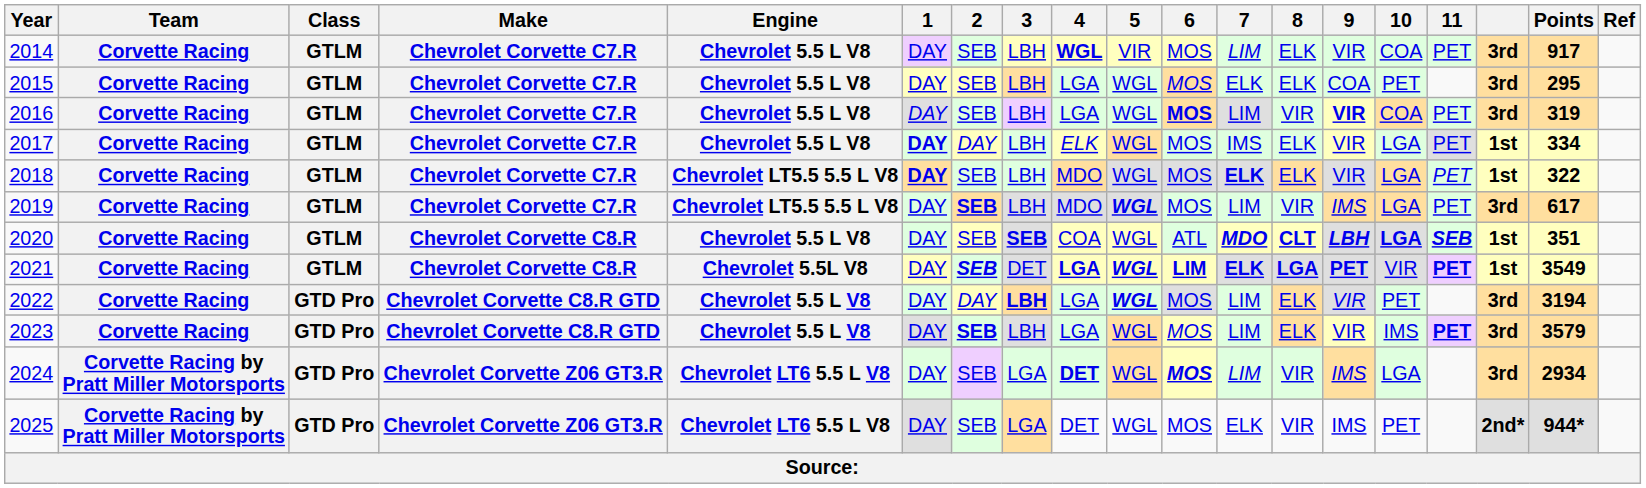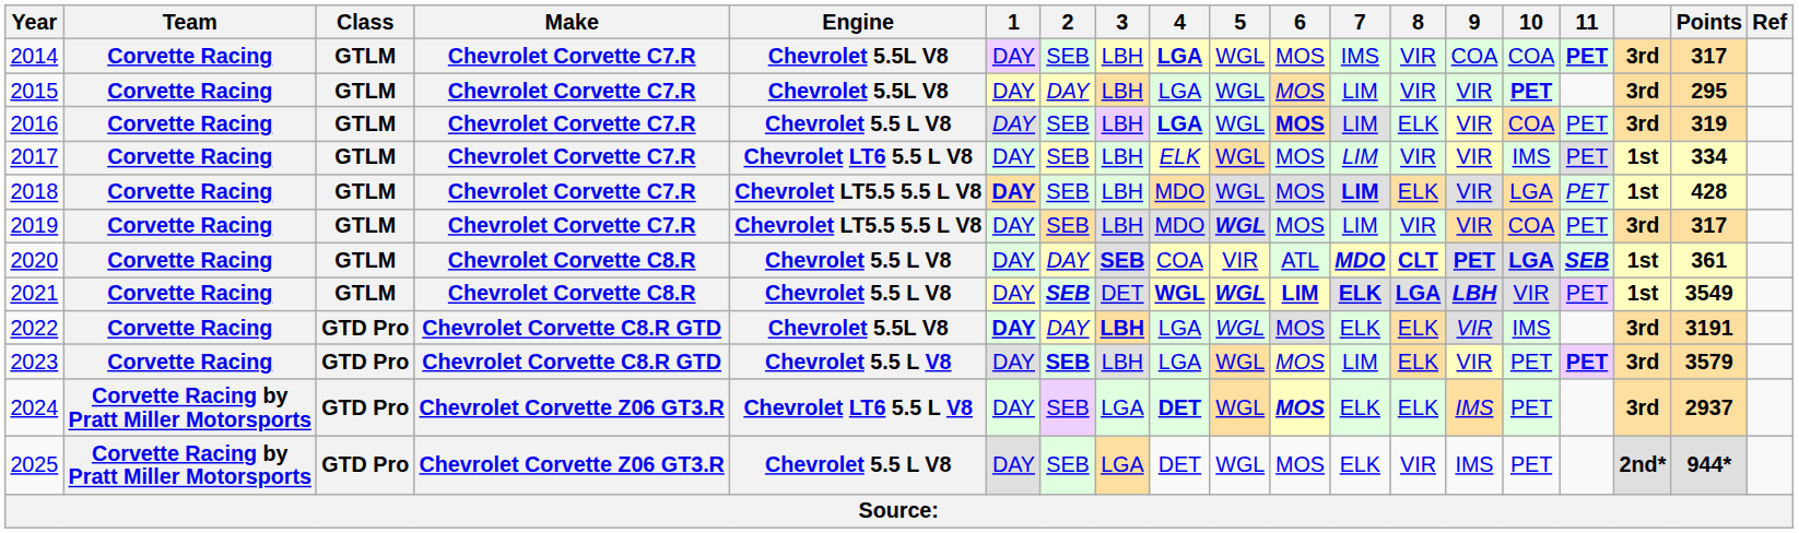 <table class="wikitable" style="text-align:center; font-size:85%">
 <tr>
 <th>Year</th>
 <th>Team</th>
 <th>Class</th>
 <th>Make</th>
 <th>Engine</th>
 <th>1</th>
 <th>2</th>
 <th>3</th>
 <th>4</th>
 <th>5</th>
 <th>6</th>
 <th>7</th>
 <th>8</th>
 <th>9</th>
 <th>10</th>
 <th>11</th>
 <th></th>
 <th>Points</th>
 <th>Ref</th>
 </tr>
 <tr>
 <td><a href='#'>2014</a></td>
 <th nowrap><a href='#'>Corvette Racing</a></th>
 <th>GTLM</th>
 <th nowrap><a href='#'>Chevrolet Corvette C7.R</a></th>
-<th nowrap><a href='#'>Chevrolet</a> 5.5 L V8</th>
+<th nowrap><a href='#'>Chevrolet</a> 5.5L V8</th>
 <td style="background:#EFCFFF;"><a href='#'>DAY</a><br></td>
 <td style="background:#DFFFDF;"><a href='#'>SEB</a><br></td>
 <td style="background:#FFFFBF;"><a href='#'>LBH</a><br></td>
-<td style="background:#FFFFBF;"><strong><a href='#'>WGL</a></strong><br></td>
-<td style="background:#FFFFBF;"><a href='#'>VIR</a><br></td>
+<td style="background:#FFFFBF;"><strong><a href='#'>LGA</a></strong><br></td>
+<td style="background:#FFFFBF;"><a href='#'>WGL</a><br></td>
 <td style="background:#FFFFBF;"><a href='#'>MOS</a><br></td>
-<td style="background:#DFFFDF;"><em><a href='#'>LIM</a></em><br></td>
-<td style="background:#DFFFDF;"><a href='#'>ELK</a><br></td>
+<td style="background:#DFFFDF;"><a href='#'>IMS</a><br></td>
 <td style="background:#DFFFDF;"><a href='#'>VIR</a><br></td>
 <td style="background:#DFFFDF;"><a href='#'>COA</a><br></td>
-<td style="background:#DFFFDF;"><a href='#'>PET</a><br></td>
+<td style="background:#DFFFDF;"><a href='#'>COA</a><br></td>
+<td style="background:#DFFFDF;"><strong><a href='#'>PET</a><br></strong></td>
 <th style="background:#FFDF9F;">3rd</th>
-<th style="background:#FFDF9F;">917</th>
+<th style="background:#FFDF9F;">317</th>
 <td></td>
 </tr>
 <tr>
 <td><a href='#'>2015</a></td>
 <th nowrap><a href='#'>Corvette Racing</a></th>
 <th>GTLM</th>
 <th nowrap><a href='#'>Chevrolet Corvette C7.R</a></th>
-<th nowrap><a href='#'>Chevrolet</a> 5.5 L V8</th>
+<th nowrap><a href='#'>Chevrolet</a> 5.5L V8</th>
 <td style="background:#FFFFBF;"><a href='#'>DAY</a><br></td>
-<td style="background:#FFFFBF;"><a href='#'>SEB</a><br></td>
+<td style="background:#FFFFBF;"><em><a href='#'>DAY</a></em><br></td>
 <td style="background:#FFDF9F;"><a href='#'>LBH</a><br></td>
 <td style="background:#DFFFDF;"><a href='#'>LGA</a><br></td>
 <td style="background:#DFFFDF;"><a href='#'>WGL</a><br></td>
 <td style="background:#FFDF9F;"><em><a href='#'>MOS</a></em><br></td>
-<td style="background:#DFFFDF;"><a href='#'>ELK</a><br></td>
-<td style="background:#DFFFDF;"><a href='#'>ELK</a><br></td>
-<td style="background:#DFFFDF;"><a href='#'>COA</a><br></td>
-<td style="background:#DFFFDF;"><a href='#'>PET</a><br></td>
+<td style="background:#DFFFDF;"><a href='#'>LIM</a><br></td>
+<td style="background:#DFFFDF;"><a href='#'>VIR</a><br></td>
+<td style="background:#DFFFDF;"><a href='#'>VIR</a><br></td>
+<td style="background:#DFFFDF;"><strong><a href='#'>PET</a><br></strong></td>
 <td></td>
 <th style="background:#FFDF9F;">3rd</th>
 <th style="background:#FFDF9F;">295</th>
 <td></td>
 </tr>
 <tr>
 <td><a href='#'>2016</a></td>
 <th nowrap><a href='#'>Corvette Racing</a></th>
 <th>GTLM</th>
 <th nowrap><a href='#'>Chevrolet Corvette C7.R</a></th>
 <th nowrap><a href='#'>Chevrolet</a> 5.5 L V8</th>
 <td style="background:#DFDFDF;"><em><a href='#'>DAY</a></em><br></td>
 <td style="background:#DFFFDF;"><a href='#'>SEB</a><br></td>
 <td style="background:#EFCFFF;"><a href='#'>LBH</a><br></td>
-<td style="background:#DFFFDF;"><a href='#'>LGA</a><br></td>
+<td style="background:#DFFFDF;"><strong><a href='#'>LGA</a><br></strong></td>
 <td style="background:#DFFFDF;"><a href='#'>WGL</a><br></td>
 <td style="background:#FFDF9F;"><strong><a href='#'>MOS</a></strong><br></td>
 <td style="background:#DFDFDF;"><a href='#'>LIM</a><br></td>
-<td style="background:#DFFFDF;"><a href='#'>VIR</a><br></td>
-<td style="background:#FFFFBF;"><strong><a href='#'>VIR</a><br></strong></td>
+<td style="background:#DFFFDF;"><a href='#'>ELK</a><br></td>
+<td style="background:#FFFFBF;"><a href='#'>VIR</a><br></td>
 <td style="background:#FFDF9F;"><a href='#'>COA</a><br></td>
 <td style="background:#DFFFDF;"><a href='#'>PET</a><br></td>
 <th style="background:#FFDF9F;">3rd</th>
 <th style="background:#FFDF9F;">319</th>
 <td></td>
 </tr>
 <tr>
 <td><a href='#'>2017</a></td>
 <th nowrap><a href='#'>Corvette Racing</a></th>
 <th>GTLM</th>
 <th nowrap><a href='#'>Chevrolet Corvette C7.R</a></th>
-<th nowrap><a href='#'>Chevrolet</a> 5.5 L V8</th>
-<td style="background:#DFFFDF;"><strong><a href='#'>DAY</a><br></strong></td>
-<td style="background:#FFFFBF;"><em><a href='#'>DAY</a></em><br></td>
+<th><a href='#'>Chevrolet</a> <a href='#'>LT6</a> 5.5 L V8</th>
+<td style="background:#DFFFDF;"><a href='#'>DAY</a><br></td>
+<td style="background:#FFFFBF;"><a href='#'>SEB</a><br></td>
 <td style="background:#DFFFDF;"><a href='#'>LBH</a><br></td>
 <td style="background:#FFFFBF;"><em><a href='#'>ELK</a></em><br></td>
 <td style="background:#FFDF9F;"><a href='#'>WGL</a><br></td>
 <td style="background:#DFFFDF;"><a href='#'>MOS</a><br></td>
+<td style="background:#DFFFDF;"><em><a href='#'>LIM</a></em><br></td>
+<td style="background:#DFFFDF;"><a href='#'>VIR</a><br></td>
+<td style="background:#FFFFBF;"><a href='#'>VIR</a><br></td>
 <td style="background:#DFFFDF;"><a href='#'>IMS</a><br></td>
-<td style="background:#DFFFDF;"><a href='#'>ELK</a><br></td>
-<td style="background:#FFFFBF;"><a href='#'>VIR</a><br></td>
-<td style="background:#DFFFDF;"><a href='#'>LGA</a><br></td>
 <td style="background:#DFDFDF;"><a href='#'>PET</a><br></td>
 <th style="background:#FFFFBF;">1st</th>
 <th style="background:#FFFFBF;">334</th>
 <td></td>
 </tr>
 <tr>
 <td><a href='#'>2018</a></td>
 <th nowrap><a href='#'>Corvette Racing</a></th>
 <th>GTLM</th>
 <th nowrap><a href='#'>Chevrolet Corvette C7.R</a></th>
 <th nowrap><a href='#'>Chevrolet</a> LT5.5 5.5 L V8</th>
 <td style="background:#FFDF9F;"><strong><a href='#'>DAY</a></strong><br></td>
 <td style="background:#DFFFDF;"><a href='#'>SEB</a><br></td>
 <td style="background:#DFFFDF;"><a href='#'>LBH</a><br></td>
 <td style="background:#FFDF9F;"><a href='#'>MDO</a><br></td>
 <td style="background:#DFDFDF;"><a href='#'>WGL</a><br></td>
 <td style="background:#DFDFDF;"><a href='#'>MOS</a><br></td>
-<td style="background:#DFDFDF;"><strong><a href='#'>ELK</a></strong><br></td>
+<td style="background:#DFDFDF;"><strong><a href='#'>LIM</a></strong><br></td>
 <td style="background:#FFDF9F;"><a href='#'>ELK</a><br></td>
 <td style="background:#DFDFDF;"><a href='#'>VIR</a><br></td>
 <td style="background:#FFDF9F;"><a href='#'>LGA</a><br></td>
 <td style="background:#DFFFDF;"><em><a href='#'>PET</a></em><br></td>
 <th style="background:#FFFFBF;">1st</th>
-<th style="background:#FFFFBF;">322</th>
+<th style="background:#FFFFBF;">428</th>
 <td></td>
 </tr>
 <tr>
 <td><a href='#'>2019</a></td>
 <th nowrap><a href='#'>Corvette Racing</a></th>
 <th>GTLM</th>
 <th nowrap><a href='#'>Chevrolet Corvette C7.R</a></th>
 <th nowrap><a href='#'>Chevrolet</a> LT5.5 5.5 L V8</th>
 <td style="background:#DFFFDF;"><a href='#'>DAY</a><br></td>
-<td style="background:#FFDF9F;"><strong><a href='#'>SEB</a><br></strong></td>
+<td style="background:#FFDF9F;"><a href='#'>SEB</a><br></td>
 <td style="background:#DFDFDF;"><a href='#'>LBH</a><br></td>
 <td style="background:#DFDFDF;"><a href='#'>MDO</a><br></td>
 <td style="background:#DFDFDF;"><strong><em><a href='#'>WGL</a></em></strong><br></td>
 <td style="background:#DFFFDF;"><a href='#'>MOS</a><br></td>
 <td style="background:#DFFFDF;"><a href='#'>LIM</a><br></td>
 <td style="background:#DFFFDF;"><a href='#'>VIR</a><br></td>
-<td style="background:#FFDF9F;"><em><a href='#'>IMS</a></em><br></td>
-<td style="background:#FFDF9F;"><a href='#'>LGA</a><br></td>
+<td style="background:#FFDF9F;"><a href='#'>VIR</a><br></td>
+<td style="background:#FFDF9F;"><a href='#'>COA</a><br></td>
 <td style="background:#DFFFDF;"><a href='#'>PET</a><br></td>
 <th style="background:#FFDF9F;">3rd</th>
-<th style="background:#FFDF9F;">617</th>
+<th style="background:#FFDF9F;">317</th>
 <td></td>
 </tr>
 <tr>
 <td><a href='#'>2020</a></td>
 <th nowrap><a href='#'>Corvette Racing</a></th>
 <th>GTLM</th>
 <th nowrap><a href='#'>Chevrolet Corvette C8.R</a></th>
 <th nowrap><a href='#'>Chevrolet</a> 5.5 L V8</th>
 <td style="background:#DFFFDF;"><a href='#'>DAY</a><br></td>
-<td style="background:#FFFFBF;"><a href='#'>SEB</a><br></td>
+<td style="background:#FFFFBF;"><em><a href='#'>DAY</a></em><br></td>
 <td style="background:#DFDFDF;"><strong><a href='#'>SEB</a></strong><br></td>
 <td style="background:#FFFFBF;"><a href='#'>COA</a><br></td>
-<td style="background:#FFFFBF;"><a href='#'>WGL</a><br></td>
+<td style="background:#FFFFBF;"><a href='#'>VIR</a><br></td>
 <td style="background:#DFFFDF;"><a href='#'>ATL</a><br></td>
 <td style="background:#FFFFBF;"><strong><em><a href='#'>MDO</a></em></strong><br></td>
 <td style="background:#FFFFBF;"><strong><a href='#'>CLT</a></strong><br></td>
-<td style="background:#DFDFDF;"><strong><em><a href='#'>LBH</a></em></strong><br></td>
+<td style="background:#DFDFDF;"><strong><a href='#'>PET</a></strong><br></td>
 <td style="background:#DFDFDF;"><strong><a href='#'>LGA</a></strong><br></td>
 <td style="background:#DFFFDF;"><strong><em><a href='#'>SEB</a></em></strong><br></td>
 <th style="background:#FFFFBF;">1st</th>
-<th style="background:#FFFFBF;">351</th>
+<th style="background:#FFFFBF;">361</th>
 <td></td>
 </tr>
 <tr>
 <td><a href='#'>2021</a></td>
 <th nowrap><a href='#'>Corvette Racing</a></th>
 <th>GTLM</th>
 <th nowrap><a href='#'>Chevrolet Corvette C8.R</a></th>
-<th nowrap><a href='#'>Chevrolet</a> 5.5L V8</th>
+<th nowrap><a href='#'>Chevrolet</a> 5.5 L V8</th>
 <td style="background:#FFFFBF;"><a href='#'>DAY</a><br></td>
 <td style="background:#DFFFDF;"><strong><em><a href='#'>SEB</a></em></strong><br></td>
 <td style="background:#DFDFDF;"><a href='#'>DET</a><br></td>
-<td style="background:#FFFFBF;"><strong><a href='#'>LGA</a></strong><br></td>
+<td style="background:#FFFFBF;"><strong><a href='#'>WGL</a></strong><br></td>
 <td style="background:#FFFFBF;"><strong><em><a href='#'>WGL</a></em></strong><br></td>
 <td style="background:#FFFFBF;"><strong><a href='#'>LIM</a></strong><br></td>
 <td style="background:#DFDFDF;"><strong><a href='#'>ELK</a></strong><br></td>
 <td style="background:#DFDFDF;"><strong><a href='#'>LGA</a></strong><br></td>
-<td style="background:#DFDFDF;"><strong><a href='#'>PET</a></strong><br></td>
+<td style="background:#DFDFDF;"><strong><em><a href='#'>LBH</a></em></strong><br></td>
 <td style="background:#DFDFDF;"><a href='#'>VIR</a><br></td>
-<td style="background:#EFCFFF;"><strong><a href='#'>PET</a><br></strong></td>
+<td style="background:#EFCFFF;"><a href='#'>PET</a><br></td>
 <th style="background:#FFFFBF;">1st</th>
 <th style="background:#FFFFBF;">3549</th>
 <td></td>
 </tr>
 <tr>
 <td><a href='#'>2022</a></td>
 <th nowrap><a href='#'>Corvette Racing</a></th>
 <th nowrap>GTD Pro</th>
 <th nowrap><a href='#'>Chevrolet Corvette C8.R GTD</a></th>
-<th nowrap><a href='#'>Chevrolet</a> 5.5 L <a href='#'>V8</a></th>
-<td style="background:#DFFFDF;"><a href='#'>DAY</a><br></td>
+<th nowrap><a href='#'>Chevrolet</a> 5.5L V8</th>
+<td style="background:#DFFFDF;"><strong><a href='#'>DAY</a><br></strong></td>
 <td style="background:#FFFFBF;"><em><a href='#'>DAY</a></em><br></td>
 <td style="background:#FFDF9F;"><strong><a href='#'>LBH</a></strong><br></td>
 <td style="background:#DFFFDF;"><a href='#'>LGA</a><br></td>
-<td style="background:#DFFFDF;"><strong><em><a href='#'>WGL</a></em><br></strong></td>
+<td style="background:#DFFFDF;"><em><a href='#'>WGL</a></em><br></td>
 <td style="background:#DFDFDF;"><a href='#'>MOS</a><br></td>
-<td style="background:#DFFFDF;"><a href='#'>LIM</a><br></td>
+<td style="background:#DFFFDF;"><a href='#'>ELK</a><br></td>
 <td style="background:#FFDF9F;"><a href='#'>ELK</a><br></td>
 <td style="background:#DFDFDF;"><em><a href='#'>VIR</a></em><br></td>
-<td style="background:#DFFFDF;"><a href='#'>PET</a><br></td>
+<td style="background:#DFFFDF;"><a href='#'>IMS</a><br></td>
 <td></td>
 <th style="background:#FFDF9F;">3rd</th>
-<th style="background:#FFDF9F;">3194</th>
+<th style="background:#FFDF9F;">3191</th>
 <td></td>
 </tr>
 <tr>
 <td><a href='#'>2023</a></td>
 <th nowrap><a href='#'>Corvette Racing</a></th>
 <th nowrap>GTD Pro</th>
 <th nowrap><a href='#'>Chevrolet Corvette C8.R GTD</a></th>
 <th nowrap><a href='#'>Chevrolet</a> 5.5 L <a href='#'>V8</a></th>
 <td style="background:#DFDFDF;"><a href='#'>DAY</a><br></td>
 <td style="background:#DFFFDF;"><strong><a href='#'>SEB</a></strong><br></td>
 <td style="background:#DFDFDF;"><a href='#'>LBH</a><br></td>
 <td style="background:#DFFFDF;"><a href='#'>LGA</a><br></td>
 <td style="background:#FFDF9F;"><a href='#'>WGL</a><br></td>
 <td style="background:#FFFFBF;"><em><a href='#'>MOS</a></em><br></td>
 <td style="background:#DFFFDF;"><a href='#'>LIM</a><br></td>
 <td style="background:#FFDF9F;"><a href='#'>ELK</a><br></td>
 <td style="background:#FFFFBF;"><a href='#'>VIR</a><br></td>
-<td style="background:#DFFFDF;"><a href='#'>IMS</a><br></td>
+<td style="background:#DFFFDF;"><a href='#'>PET</a><br></td>
 <td style="background:#EFCFFF;"><strong><a href='#'>PET</a><br></strong></td>
 <th style="background:#FFDF9F;">3rd</th>
 <th style="background:#FFDF9F;">3579</th>
 <td></td>
 </tr>
 <tr>
 <td><a href='#'>2024</a></td>
 <th nowrap><a href='#'>Corvette Racing</a> by<br><a href='#'>Pratt Miller Motorsports</a></th>
 <th nowrap>GTD Pro</th>
 <th nowrap><a href='#'>Chevrolet Corvette Z06 GT3.R</a></th>
 <th nowrap><a href='#'>Chevrolet</a> <a href='#'>LT6</a> 5.5 L <a href='#'>V8</a></th>
 <td style="background:#DFFFDF;"><a href='#'>DAY</a><br></td>
 <td style="background:#EFCFFF;"><a href='#'>SEB</a><br></td>
 <td style="background:#DFFFDF;"><a href='#'>LGA</a><br></td>
 <td style="background:#DFFFDF;"><strong><a href='#'>DET</a></strong><br></td>
 <td style="background:#FFDF9F;"><a href='#'>WGL</a><br></td>
 <td style="background:#FFFFBF;"><strong><em><a href='#'>MOS</a></em></strong><br></td>
-<td style="background:#DFFFDF;"><em><a href='#'>LIM</a></em><br></td>
-<td style="background:#DFFFDF;"><a href='#'>VIR</a><br></td>
+<td style="background:#DFFFDF;"><a href='#'>ELK</a><br></td>
+<td style="background:#DFFFDF;"><a href='#'>ELK</a><br></td>
 <td style="background:#FFDF9F;"><em><a href='#'>IMS</a></em><br></td>
-<td style="background:#DFFFDF;"><a href='#'>LGA</a><br></td>
+<td style="background:#DFFFDF;"><a href='#'>PET</a><br></td>
 <td></td>
 <th style="background:#FFDF9F;">3rd</th>
-<th style="background:#FFDF9F;">2934</th>
+<th style="background:#FFDF9F;">2937</th>
 <td></td>
 </tr>
 <tr>
 <td><a href='#'>2025</a></td>
 <th><a href='#'>Corvette Racing</a> by<br><a href='#'>Pratt Miller Motorsports</a></th>
 <th>GTD Pro</th>
 <th><a href='#'>Chevrolet Corvette Z06 GT3.R</a></th>
-<th><a href='#'>Chevrolet</a> <a href='#'>LT6</a> 5.5 L V8</th>
+<th nowrap><a href='#'>Chevrolet</a> 5.5 L V8</th>
 <td style="background:#DFDFDF;"><a href='#'>DAY</a><br></td>
 <td style="background:#DFFFDF;"><a href='#'>SEB</a><br></td>
 <td style="background:#FFDF9F;"><a href='#'>LGA</a><br></td>
 <td style="background:#;"><a href='#'>DET</a><br></td>
 <td style="background:#;"><a href='#'>WGL</a><br></td>
 <td style="background:#;"><a href='#'>MOS</a><br></td>
 <td style="background:#;"><a href='#'>ELK</a><br></td>
 <td style="background:#;"><a href='#'>VIR</a><br></td>
 <td style="background:#;"><a href='#'>IMS</a><br></td>
 <td style="background:#;"><a href='#'>PET</a><br></td>
 <td></td>
 <th style="background:#DFDFDF;">2nd*</th>
 <th style="background:#DFDFDF;">944*</th>
 </tr>
 <tr>
 <th colspan="19">Source:</th>
 </tr>
 </table>
